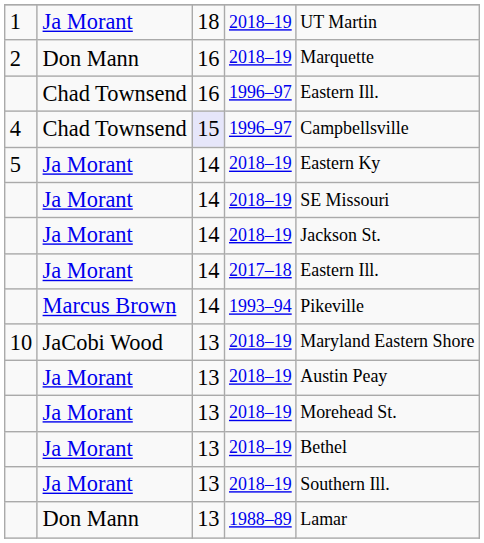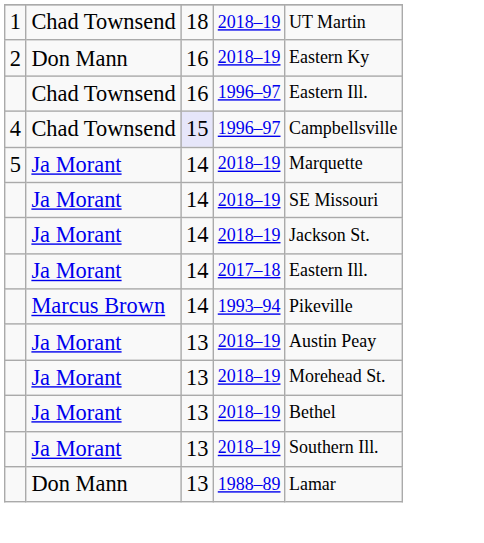 <table class="wikitable">
 <tr>
 </tr>
 <tr>
 <td>1</td>
-<td><a href='#'>Ja Morant</a></td>
+<td>Chad Townsend</td>
 <td>18</td>
 <td style="font-size:80%;"><a href='#'>2018–19</a></td>
 <td style="font-size:80%;">UT Martin</td>
 </tr>
 <tr>
 <td>2</td>
 <td>Don Mann</td>
 <td>16</td>
 <td style="font-size:80%;"><a href='#'>2018–19</a></td>
-<td style="font-size:80%;">Marquette</td>
+<td style="font-size:80%;">Eastern Ky</td>
 </tr>
 <tr>
 <td></td>
 <td>Chad Townsend</td>
 <td>16</td>
 <td style="font-size:80%;"><a href='#'>1996–97</a></td>
 <td style="font-size:80%;">Eastern Ill.</td>
 </tr>
 <tr>
 <td>4</td>
 <td>Chad Townsend</td>
 <td style="background: lavender;">15</td>
 <td style="font-size:80%;"><a href='#'>1996–97</a></td>
 <td style="font-size:80%;">Campbellsville</td>
 </tr>
 <tr>
 <td>5</td>
 <td><a href='#'>Ja Morant</a></td>
 <td>14</td>
 <td style="font-size:80%;"><a href='#'>2018–19</a></td>
-<td style="font-size:80%;">Eastern Ky</td>
+<td style="font-size:80%;">Marquette</td>
 </tr>
 <tr>
 <td></td>
 <td><a href='#'>Ja Morant</a></td>
 <td>14</td>
 <td style="font-size:80%;"><a href='#'>2018–19</a></td>
 <td style="font-size:80%;">SE Missouri</td>
 </tr>
 <tr>
 <td></td>
 <td><a href='#'>Ja Morant</a></td>
 <td>14</td>
 <td style="font-size:80%;"><a href='#'>2018–19</a></td>
 <td style="font-size:80%;">Jackson St.</td>
 </tr>
 <tr>
 <td></td>
 <td><a href='#'>Ja Morant</a></td>
 <td>14</td>
 <td style="font-size:80%;"><a href='#'>2017–18</a></td>
 <td style="font-size:80%;">Eastern Ill.</td>
 </tr>
 <tr>
 <td></td>
 <td><a href='#'>Marcus Brown</a></td>
 <td>14</td>
 <td style="font-size:80%;"><a href='#'>1993–94</a></td>
 <td style="font-size:80%;">Pikeville</td>
-</tr>
-<tr>
-<td>10</td>
-<td>JaCobi Wood</td>
-<td>13</td>
-<td style="font-size:80%;"><a href='#'>2018–19</a></td>
-<td style="font-size:80%;">Maryland Eastern Shore</td>
 </tr>
 <tr>
 <td></td>
 <td><a href='#'>Ja Morant</a></td>
 <td>13</td>
 <td style="font-size:80%;"><a href='#'>2018–19</a></td>
 <td style="font-size:80%;">Austin Peay</td>
 </tr>
 <tr>
 <td></td>
 <td><a href='#'>Ja Morant</a></td>
 <td>13</td>
 <td style="font-size:80%;"><a href='#'>2018–19</a></td>
 <td style="font-size:80%;">Morehead St.</td>
 </tr>
 <tr>
 <td></td>
 <td><a href='#'>Ja Morant</a></td>
 <td>13</td>
 <td style="font-size:80%;"><a href='#'>2018–19</a></td>
 <td style="font-size:80%;">Bethel</td>
 </tr>
 <tr>
 <td></td>
 <td><a href='#'>Ja Morant</a></td>
 <td>13</td>
 <td style="font-size:80%;"><a href='#'>2018–19</a></td>
 <td style="font-size:80%;">Southern Ill.</td>
 </tr>
 <tr>
 <td></td>
 <td>Don Mann</td>
 <td>13</td>
 <td style="font-size:80%;"><a href='#'>1988–89</a></td>
 <td style="font-size:80%;">Lamar</td>
 </tr>
 </table>
